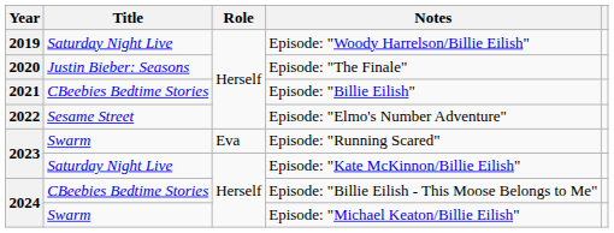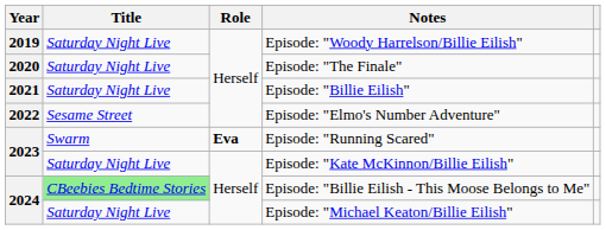 <table class="wikitable sortable plainrowheaders">
 <tr>
 <th scope="col">Year</th>
 <th scope="col">Title</th>
 <th scope="col">Role</th>
 <th scope="col" class="unsortable">Notes</th>
 <th scope="col" class="unsortable"></th>
 </tr>
 <tr>
 <th scope="row">2019</th>
 <td scope="row"><em><a href='#'>Saturday Night Live</a></em></td>
 <td rowspan="4">Herself</td>
 <td>Episode: "<a href='#'>Woody Harrelson/Billie Eilish</a>"</td>
 <td style="text-align:center;"></td>
 </tr>
 <tr>
 <th scope="row">2020</th>
-<td scope="row"><em><a href='#'>Justin Bieber: Seasons</a></em></td>
+<td scope="row"><em><a href='#'>Saturday Night Live</a></em></td>
 <td>Episode: "The Finale"</td>
 <td style="text-align:center;"></td>
 </tr>
 <tr>
 <th scope="row">2021</th>
-<td scope="row"><em><a href='#'>CBeebies Bedtime Stories</a></em></td>
+<td scope="row"><em><a href='#'>Saturday Night Live</a></em></td>
 <td>Episode: "<a href='#'>Billie Eilish</a>"</td>
 <td style="text-align:center;"></td>
 </tr>
 <tr>
 <th scope="row">2022</th>
 <td scope="row"><em><a href='#'>Sesame Street</a></em></td>
 <td>Episode: "Elmo's Number Adventure"</td>
 <td style="text-align:center;"></td>
 </tr>
 <tr>
 <th rowspan="2" scope="row">2023</th>
 <td scope="row"><em><a href='#'>Swarm</a></em></td>
-<td>Eva</td>
+<td><strong>Eva</strong></td>
 <td>Episode: "Running Scared"</td>
 <td style="text-align:center;"></td>
 </tr>
 <tr>
 <td scope="row"><em><a href='#'>Saturday Night Live</a></em></td>
 <td rowspan="3">Herself</td>
 <td>Episode: "<a href='#'>Kate McKinnon/Billie Eilish</a>"</td>
 <td style="text-align:center;"></td>
 </tr>
 <tr>
 <th rowspan="2" scope="row">2024</th>
-<td scope="row"><em><a href='#'>CBeebies Bedtime Stories</a></em></td>
+<td scope="row" style="background: lightgreen;"><em><a href='#'>CBeebies Bedtime Stories</a></em></td>
 <td>Episode: "Billie Eilish - This Moose Belongs to Me"</td>
 <td></td>
 </tr>
 <tr>
-<td scope="row"><em><a href='#'>Swarm</a></em></td>
+<td scope="row"><em><a href='#'>Saturday Night Live</a></em></td>
 <td>Episode: "<a href='#'>Michael Keaton/Billie Eilish</a>"</td>
 <td style="text-align:center;"></td>
 </tr>
 </table>
